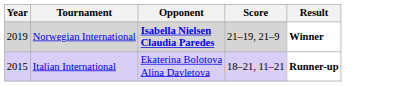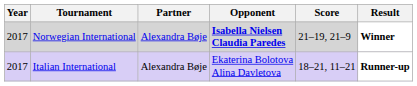 <table class="sortable wikitable" style="font-size: 90%;">
 <tr>
 <th>Year</th>
 <th>Tournament</th>
+<th>Partner</th>
 <th>Opponent</th>
 <th>Score</th>
 <th>Result</th>
 </tr>
 <tr style="background:#D5D5D5">
-<td align="center">2019</td>
+<td align="center">2017</td>
 <td align="left"><a href='#'>Norwegian International</a></td>
+<td align="left"> <a href='#'>Alexandra Bøje</a></td>
 <td align="left"><strong> <a href='#'>Isabella Nielsen</a> <br>  <a href='#'>Claudia Paredes</a></strong></td>
 <td align="left">21–19, 21–9</td>
 <td style="text-align:left; background:white"> <strong>Winner</strong></td>
 </tr>
 <tr style="background:#D8CEF6">
-<td align="center">2015</td>
+<td align="center">2017</td>
 <td align="left"><a href='#'>Italian International</a></td>
+<td align="left"> Alexandra Bøje</td>
 <td align="left"> <a href='#'>Ekaterina Bolotova</a> <br>  <a href='#'>Alina Davletova</a></td>
 <td align="left">18–21, 11–21</td>
 <td style="text-align:left; background:white"> <strong>Runner-up</strong></td>
 </tr>
 </table>
